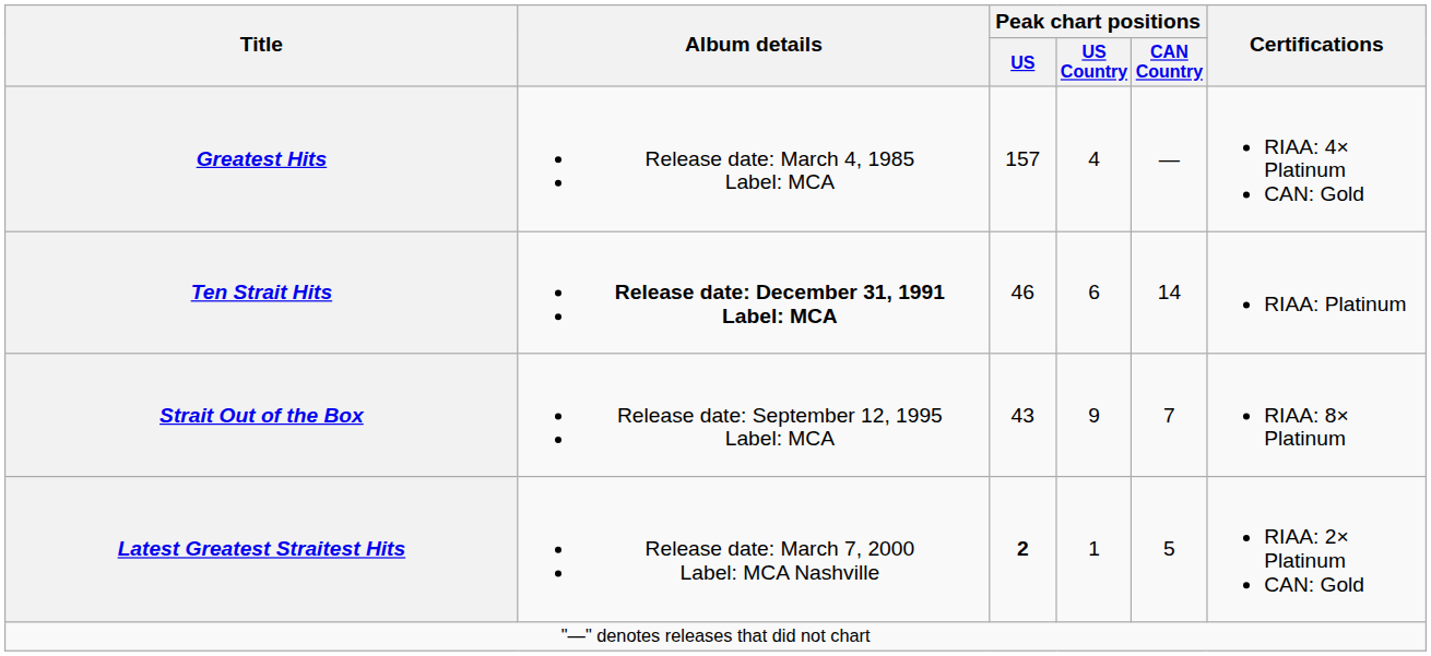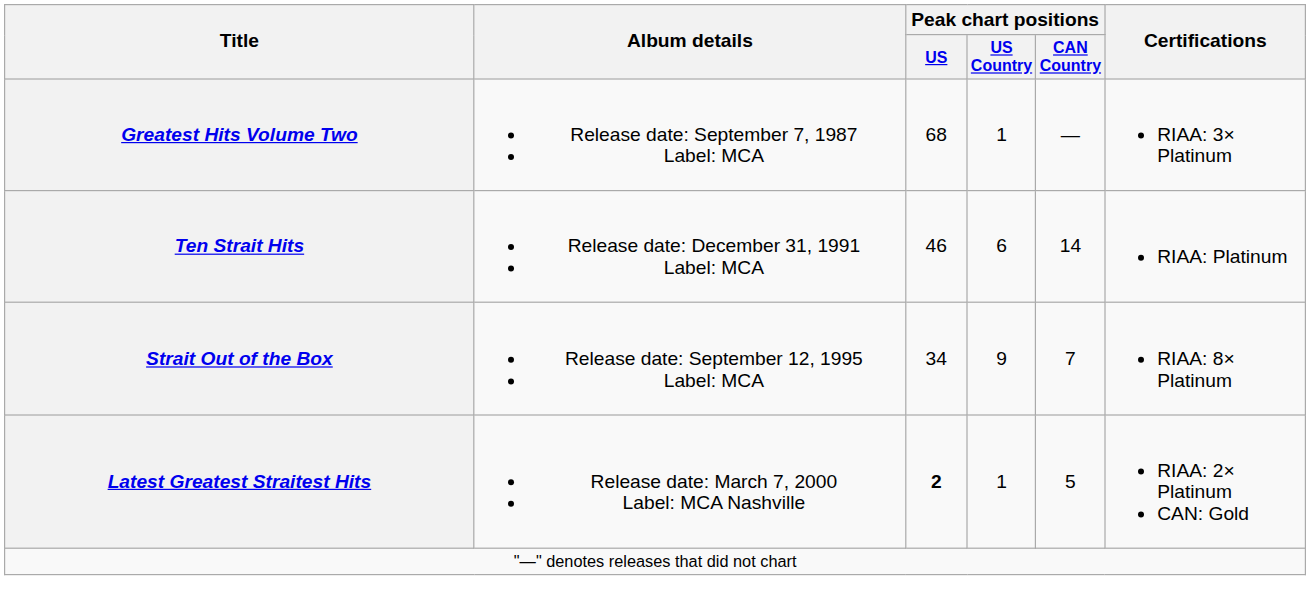 <table class="wikitable plainrowheaders" style="text-align:center;">
 <tr>
 <th rowspan="2" style="width:24em;">Title</th>
 <th rowspan="2" style="width:22em;">Album details</th>
 <th colspan="3">Peak chart positions</th>
 <th rowspan="2" style="width:10em;">Certifications</th>
 </tr>
 <tr style="font-size:smaller;">
 <th width="45"><a href='#'>US</a><br></th>
 <th width="45"><a href='#'>US Country</a><br></th>
 <th width="45"><a href='#'>CAN Country</a><br></th>
 </tr>
 <tr>
-<th scope="row"><em><a href='#'>Greatest Hits</a></em></th>
-<td><br><ul><li>Release date: March 4, 1985</li><li>Label: MCA</li></ul></td>
-<td>157</td>
-<td>4</td>
+<th scope="row"><em><a href='#'>Greatest Hits Volume Two</a></em></th>
+<td><br><ul><li>Release date: September 7, 1987</li><li>Label: MCA</li></ul></td>
+<td>68</td>
+<td>1</td>
 <td>—</td>
-<td align="left"><br><ul><li>RIAA: 4× Platinum</li><li>CAN: Gold</li></ul></td>
+<td align="left"><br><ul><li>RIAA: 3× Platinum</li></ul></td>
 </tr>
 <tr>
 <th scope="row"><em><a href='#'>Ten Strait Hits</a></em></th>
-<td><strong><br><ul><li>Release date: December 31, 1991</li><li>Label: MCA</li></ul></strong></td>
+<td><br><ul><li>Release date: December 31, 1991</li><li>Label: MCA</li></ul></td>
 <td>46</td>
 <td>6</td>
 <td>14</td>
 <td align="left"><br><ul><li>RIAA: Platinum</li></ul></td>
 </tr>
 <tr>
 <th scope="row"><em><a href='#'>Strait Out of the Box</a></em></th>
 <td><br><ul><li>Release date: September 12, 1995</li><li>Label: MCA</li></ul></td>
-<td>43</td>
+<td>34</td>
 <td>9</td>
 <td>7</td>
 <td align="left"><br><ul><li>RIAA: 8× Platinum</li></ul></td>
 </tr>
 <tr>
 <th scope="row"><em><a href='#'>Latest Greatest Straitest Hits</a></em></th>
 <td><br><ul><li>Release date: March 7, 2000</li><li>Label: MCA Nashville</li></ul></td>
 <td><strong>2</strong></td>
 <td>1</td>
 <td>5</td>
 <td align="left"><br><ul><li>RIAA: 2× Platinum</li><li>CAN: Gold</li></ul></td>
 </tr>
 <tr>
 <td colspan="6" style="font-size:85%">"—" denotes releases that did not chart</td>
 </tr>
 </table>
